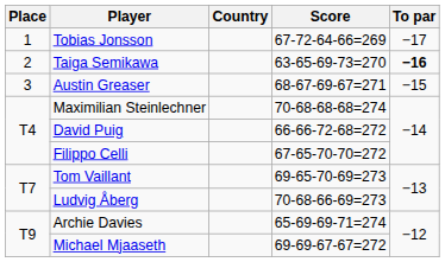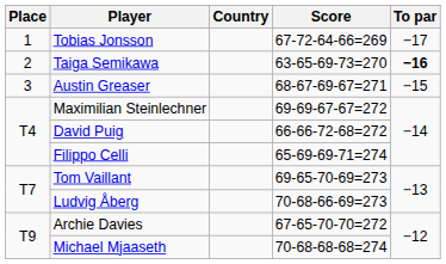 <table class="wikitable" style="font-size:95%;">
 <tr>
 <th>Place</th>
 <th>Player</th>
 <th>Country</th>
 <th>Score</th>
 <th>To par</th>
 </tr>
 <tr>
 <td align=center>1</td>
 <td><a href='#'>Tobias Jonsson</a></td>
 <td></td>
 <td>67-72-64-66=269</td>
 <td align=center>−17</td>
 </tr>
 <tr>
 <td align=center>2</td>
 <td><a href='#'>Taiga Semikawa</a></td>
 <td></td>
 <td>63-65-69-73=270</td>
 <td align=center><strong>−16</strong></td>
 </tr>
 <tr>
 <td align=center>3</td>
 <td><a href='#'>Austin Greaser</a></td>
 <td></td>
 <td>68-67-69-67=271</td>
 <td align=center>−15</td>
 </tr>
 <tr>
 <td rowspan=3 align=center>T4</td>
 <td>Maximilian Steinlechner</td>
 <td></td>
-<td>70-68-68-68=274</td>
+<td>69-69-67-67=272</td>
 <td rowspan=3 align=center>−14</td>
 </tr>
 <tr>
 <td><a href='#'>David Puig</a></td>
 <td></td>
 <td>66-66-72-68=272</td>
 </tr>
 <tr>
 <td><a href='#'>Filippo Celli</a></td>
 <td></td>
-<td>67-65-70-70=272</td>
+<td>65-69-69-71=274</td>
 </tr>
 <tr>
 <td rowspan=2 align=center>T7</td>
 <td><a href='#'>Tom Vaillant</a></td>
 <td></td>
 <td>69-65-70-69=273</td>
 <td rowspan=2 align=center>−13</td>
 </tr>
 <tr>
 <td><a href='#'>Ludvig Åberg</a></td>
 <td></td>
 <td>70-68-66-69=273</td>
 </tr>
 <tr>
 <td rowspan=2 align=center>T9</td>
 <td>Archie Davies</td>
 <td></td>
-<td>65-69-69-71=274</td>
+<td>67-65-70-70=272</td>
 <td rowspan=2 align=center>−12</td>
 </tr>
 <tr>
 <td><a href='#'>Michael Mjaaseth</a></td>
 <td></td>
-<td>69-69-67-67=272</td>
+<td>70-68-68-68=274</td>
 </tr>
 </table>
